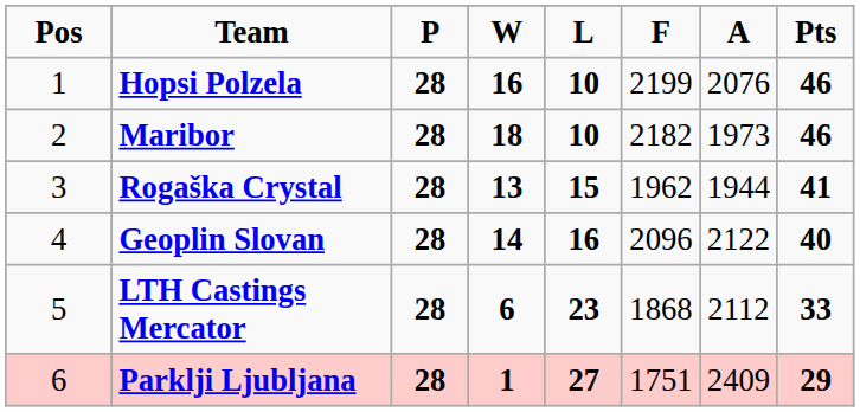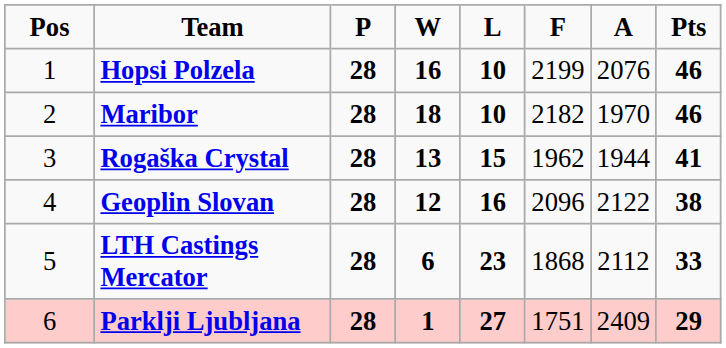 <table class="wikitable sortable" style="text-align: center; font-size:95%">
 <tr>
 <td width="44"><strong>Pos</strong></td>
 <td width="128"><strong>Team</strong></td>
 <td width="30"><strong>P</strong></td>
 <td width="30"><strong>W</strong></td>
 <td width="30"><strong>L</strong></td>
 <td width="30"><strong>F</strong></td>
 <td width="30"><strong>A</strong></td>
 <td width="30"><strong>Pts</strong></td>
 </tr>
 <tr>
 <td>1</td>
 <td align="left"><strong><a href='#'>Hopsi Polzela</a></strong></td>
 <td><strong>28</strong></td>
 <td><strong>16</strong></td>
 <td><strong>10</strong></td>
 <td>2199</td>
 <td>2076</td>
 <td><strong>46</strong></td>
 </tr>
 <tr>
 <td>2</td>
 <td align="left"><strong><a href='#'>Maribor</a></strong></td>
 <td><strong>28</strong></td>
 <td><strong>18</strong></td>
 <td><strong>10</strong></td>
 <td>2182</td>
-<td>1973</td>
+<td>1970</td>
 <td><strong>46</strong></td>
 </tr>
 <tr>
 <td>3</td>
 <td align="left"><strong><a href='#'>Rogaška Crystal</a></strong></td>
 <td><strong>28</strong></td>
 <td><strong>13</strong></td>
 <td><strong>15</strong></td>
 <td>1962</td>
 <td>1944</td>
 <td><strong>41</strong></td>
 </tr>
 <tr>
 <td>4</td>
 <td align="left"><strong><a href='#'>Geoplin Slovan</a></strong></td>
 <td><strong>28</strong></td>
-<td><strong>14</strong></td>
+<td><strong>12</strong></td>
 <td><strong>16</strong></td>
 <td>2096</td>
 <td>2122</td>
-<td><strong>40</strong></td>
+<td><strong>38</strong></td>
 </tr>
 <tr>
 <td>5</td>
 <td align="left"><strong><a href='#'>LTH Castings Mercator</a></strong></td>
 <td><strong>28</strong></td>
 <td><strong>6</strong></td>
 <td><strong>23</strong></td>
 <td>1868</td>
 <td>2112</td>
 <td><strong>33</strong></td>
 </tr>
 <tr bgcolor=FFCCCC>
 <td>6</td>
 <td align="left"><strong><a href='#'>Parklji Ljubljana</a></strong></td>
 <td><strong>28</strong></td>
 <td><strong>1</strong></td>
 <td><strong>27</strong></td>
 <td>1751</td>
 <td>2409</td>
 <td><strong>29</strong></td>
 </tr>
 </table>
